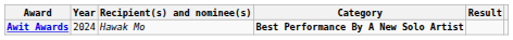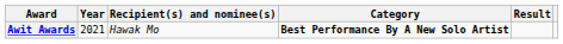 <table class="wikitable sortable plainrowheaders">
 <tr>
 <th scope="col">Award</th>
 <th scope="col">Year</th>
 <th scope="col">Recipient(s) and nominee(s)</th>
 <th scope="col">Category</th>
 <th scope="col">Result</th>
 <th scope="col" class="unsortable"></th>
 </tr>
 <tr>
 <th scope="rowgroup"><a href='#'>Awit Awards</a></th>
-<td>2024</td>
+<td>2021</td>
 <td><em>Hawak Mo</em></td>
 <td><strong>Best Performance By A New Solo Artist</strong></td>
 <td></td>
 <td></td>
 </tr>
 </table>
